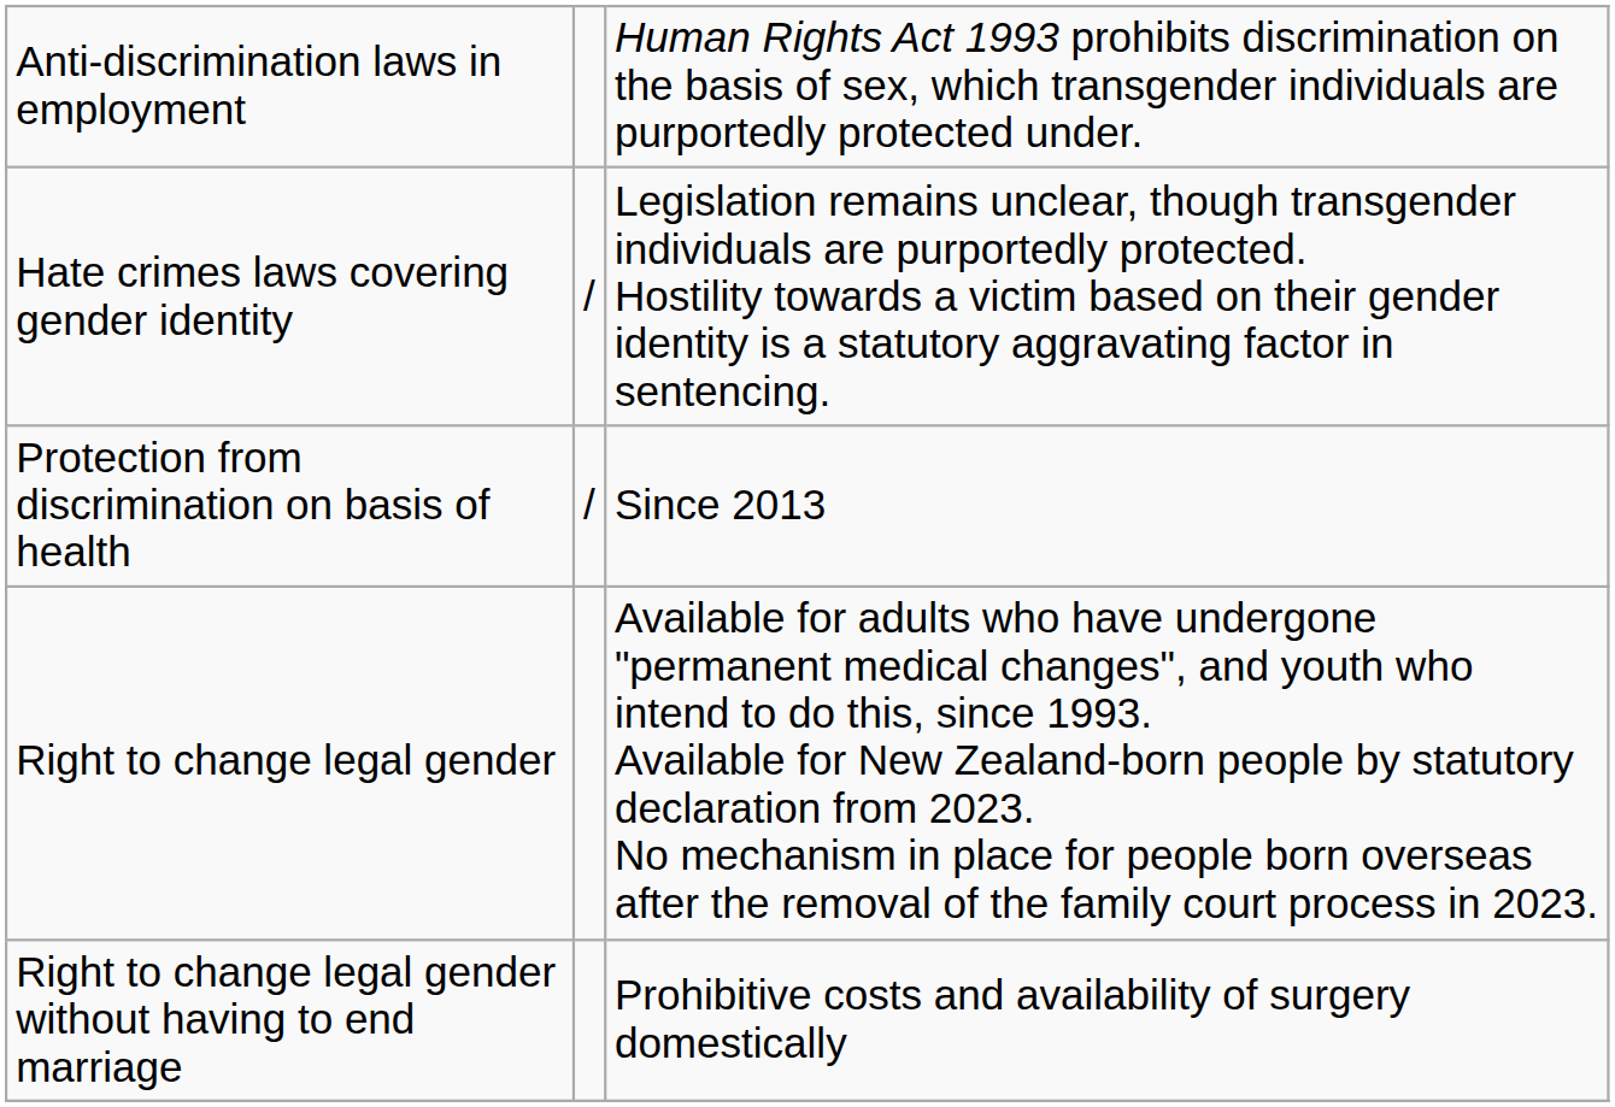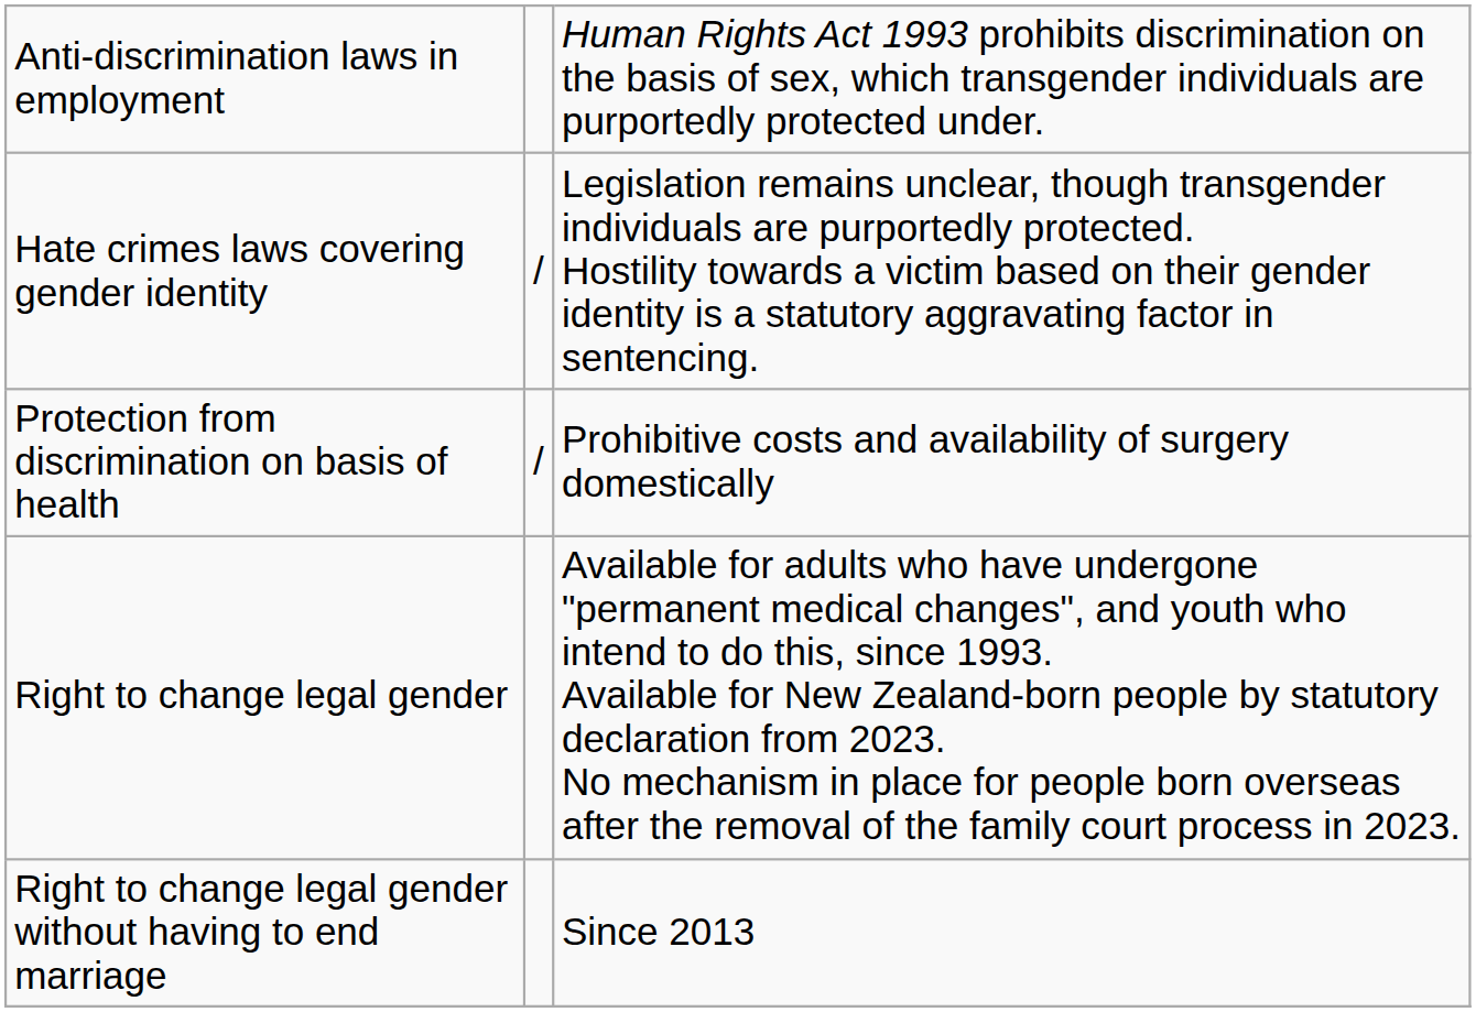 <table class="wikitable">
 <tr>
 <td>Anti-discrimination laws in employment</td>
 <td></td>
 <td><em>Human Rights Act 1993</em> prohibits discrimination on the basis of sex, which transgender individuals are purportedly protected under.</td>
 </tr>
 <tr>
 <td>Hate crimes laws covering gender identity</td>
 <td>/</td>
 <td>Legislation remains unclear, though transgender individuals are purportedly protected.<br>Hostility towards a victim based on their gender identity is a statutory aggravating factor in sentencing.</td>
 </tr>
 <tr>
 <td>Protection from discrimination on basis of health</td>
 <td>/</td>
-<td>Since 2013</td>
+<td>Prohibitive costs and availability of surgery domestically</td>
 </tr>
 <tr>
 <td>Right to change legal gender</td>
 <td></td>
 <td>Available for adults who have undergone "permanent medical changes", and youth who intend to do this, since 1993.<br>Available for New Zealand-born people by statutory declaration from 2023.<br>No mechanism in place for people born overseas after the removal of the family court process in 2023.</td>
 </tr>
 <tr>
 <td>Right to change legal gender without having to end marriage</td>
 <td></td>
-<td>Prohibitive costs and availability of surgery domestically</td>
+<td>Since 2013</td>
 </tr>
 <tr>
 </tr>
 </table>
